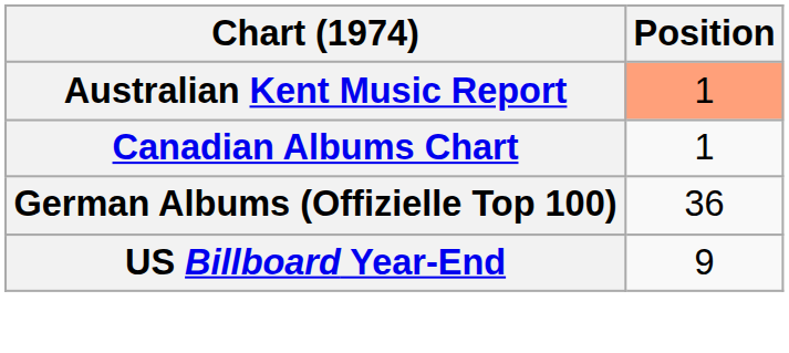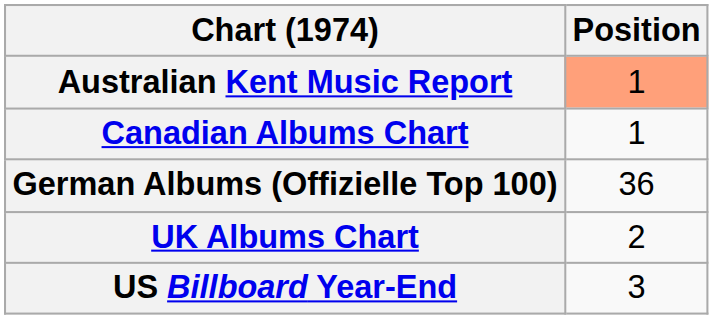 <table class="wikitable sortable plainrowheaders" style="text-align:center;">
 <tr>
 <th scope="col">Chart (1974)</th>
 <th scope="col">Position</th>
 </tr>
 <tr>
 <th scope="row">Australian <a href='#'>Kent Music Report</a></th>
 <td style="background: lightsalmon;">1</td>
 </tr>
 <tr>
 <th scope="row"><a href='#'>Canadian Albums Chart</a></th>
 <td>1</td>
 </tr>
 <tr>
 <th scope="row">German Albums (Offizielle Top 100)</th>
 <td>36</td>
 </tr>
 <tr>
+<th scope="row"><a href='#'>UK Albums Chart</a></th>
+<td>2</td>
+</tr>
+<tr>
 <th scope="row">US <a href='#'><em>Billboard</em> Year-End</a></th>
-<td>9</td>
+<td>3</td>
 </tr>
 </table>
